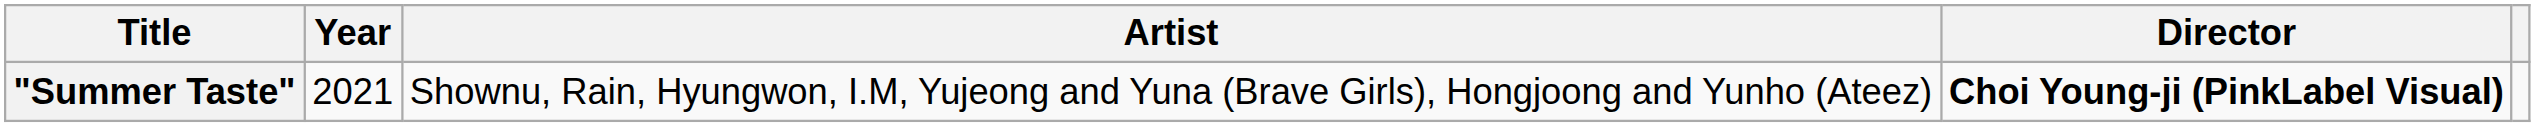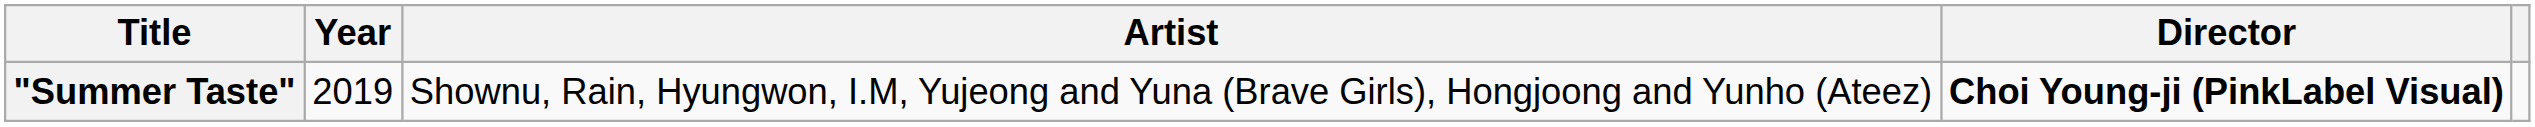 <table class="wikitable plainrowheaders" style="text-align:center;">
 <tr>
 <th scope="col">Title</th>
 <th scope="col">Year</th>
 <th scope="col">Artist</th>
 <th scope="col">Director</th>
 <th scope="col" class="unsortable"></th>
 </tr>
 <tr>
 <th scope="row">"Summer Taste"</th>
-<td>2021</td>
+<td>2019</td>
 <td>Shownu, Rain, Hyungwon, I.M, Yujeong and Yuna (Brave Girls), Hongjoong and Yunho (Ateez)</td>
 <td><strong>Choi Young-ji (PinkLabel Visual)</strong></td>
 <td></td>
 </tr>
 </table>
